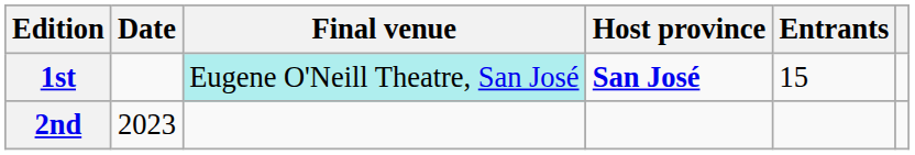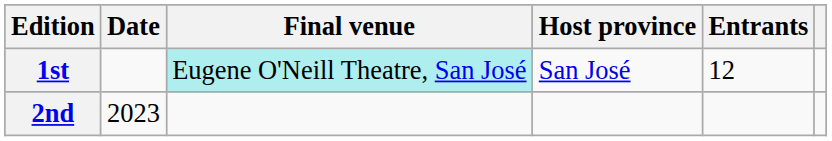 <table class="wikitable col4center col5center col8center" style="font-size: 95%";>
 <tr>
 <th>Edition</th>
 <th>Date</th>
 <th>Final venue</th>
 <th>Host province</th>
 <th>Entrants</th>
 <th></th>
 </tr>
 <tr>
 <th><a href='#'>1st</a></th>
 <td></td>
 <td style="background: paleturquoise;">Eugene O'Neill Theatre, <a href='#'>San José</a></td>
-<td><strong><a href='#'>San José</a></strong></td>
-<td>15</td>
+<td><a href='#'>San José</a></td>
+<td>12</td>
 <td></td>
 </tr>
 <tr>
 <th><a href='#'>2nd</a></th>
 <td>2023</td>
 <td></td>
 <td></td>
 <td></td>
 </tr>
 </table>
